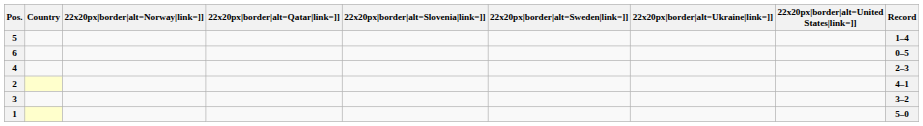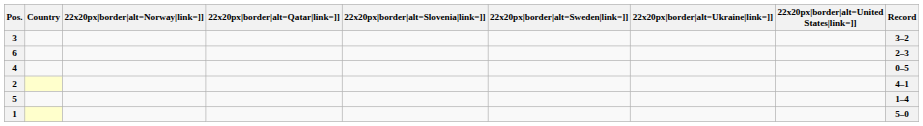 <table class="wikitable sortable nowrap" style="text-align:center; font-size:0.9em;">
 <tr>
 <th>Pos.</th>
 <th>Country</th>
 <th [[Image:>22x20px|border|alt=Norway|link=]]</th>
 <th [[Image:>22x20px|border|alt=Qatar|link=]]</th>
 <th [[Image:>22x20px|border|alt=Slovenia|link=]]</th>
 <th [[Image:>22x20px|border|alt=Sweden|link=]]</th>
 <th [[Image:>22x20px|border|alt=Ukraine|link=]]</th>
 <th [[Image:>22x20px|border|alt=United States|link=]]</th>
 <th>Record</th>
 </tr>
 <tr>
-<th>5</th>
+<th>3</th>
 <td style="text-align:left;"></td>
 <td></td>
 <td></td>
 <td></td>
 <td></td>
 <td></td>
 <td></td>
-<th>1–4</th>
+<th>3–2</th>
 </tr>
 <tr>
 <th>6</th>
 <td style="text-align:left;"></td>
 <td></td>
 <td></td>
 <td></td>
 <td></td>
 <td></td>
 <td></td>
-<th>0–5</th>
+<th>2–3</th>
 </tr>
 <tr>
 <th>4</th>
 <td style="text-align:left;"></td>
 <td></td>
 <td></td>
 <td></td>
 <td></td>
 <td></td>
 <td></td>
-<th>2–3</th>
+<th>0–5</th>
 </tr>
 <tr>
 <th>2</th>
 <td style="text-align:left; background:#ffffcc;"></td>
 <td></td>
 <td></td>
 <td></td>
 <td></td>
 <td></td>
 <td></td>
 <th>4–1</th>
 </tr>
 <tr>
-<th>3</th>
+<th>5</th>
 <td style="text-align:left;"></td>
 <td></td>
 <td></td>
 <td></td>
 <td></td>
 <td></td>
 <td></td>
-<th>3–2</th>
+<th>1–4</th>
 </tr>
 <tr>
 <th>1</th>
 <td style="text-align:left; background:#ffffcc;"></td>
 <td></td>
 <td></td>
 <td></td>
 <td></td>
 <td></td>
 <td></td>
 <th>5–0</th>
 </tr>
 </table>
